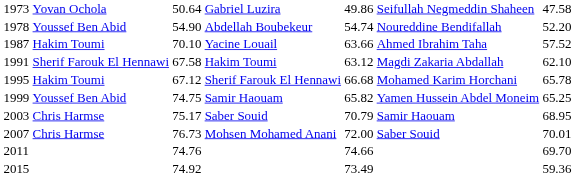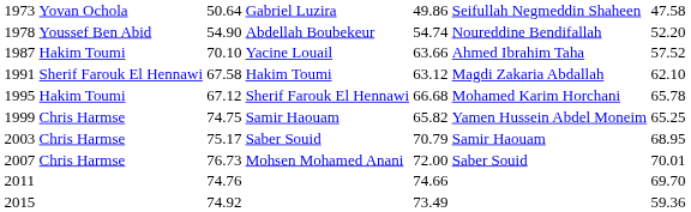 <table>
 <tr>
 <td>1973</td>
 <td><a href='#'>Yovan Ochola</a><br> </td>
 <td>50.64</td>
 <td><a href='#'>Gabriel Luzira</a><br> </td>
 <td>49.86</td>
 <td><a href='#'>Seifullah Negmeddin Shaheen</a><br> </td>
 <td>47.58</td>
 </tr>
 <tr>
 <td>1978</td>
 <td><a href='#'>Youssef Ben Abid</a><br> </td>
 <td>54.90</td>
 <td><a href='#'>Abdellah Boubekeur</a><br> </td>
 <td>54.74</td>
 <td><a href='#'>Noureddine Bendifallah</a><br> </td>
 <td>52.20</td>
 </tr>
 <tr>
 <td>1987</td>
 <td><a href='#'>Hakim Toumi</a><br> </td>
 <td>70.10</td>
 <td><a href='#'>Yacine Louail</a><br> </td>
 <td>63.66</td>
 <td><a href='#'>Ahmed Ibrahim Taha</a><br> </td>
 <td>57.52</td>
 </tr>
 <tr>
 <td>1991</td>
 <td><a href='#'>Sherif Farouk El Hennawi</a><br> </td>
 <td>67.58</td>
 <td><a href='#'>Hakim Toumi</a><br> </td>
 <td>63.12</td>
 <td><a href='#'>Magdi Zakaria Abdallah</a><br> </td>
 <td>62.10</td>
 </tr>
 <tr>
 <td>1995</td>
 <td><a href='#'>Hakim Toumi</a><br> </td>
 <td>67.12</td>
 <td><a href='#'>Sherif Farouk El Hennawi</a><br> </td>
 <td>66.68</td>
 <td><a href='#'>Mohamed Karim Horchani</a><br> </td>
 <td>65.78</td>
 </tr>
 <tr>
 <td>1999</td>
-<td><a href='#'>Youssef Ben Abid</a><br> </td>
+<td><a href='#'>Chris Harmse</a><br> </td>
 <td>74.75</td>
 <td><a href='#'>Samir Haouam</a><br> </td>
 <td>65.82</td>
 <td><a href='#'>Yamen Hussein Abdel Moneim</a><br> </td>
 <td>65.25</td>
 </tr>
 <tr>
 <td>2003<br></td>
 <td><a href='#'>Chris Harmse</a> <br> </td>
 <td>75.17</td>
 <td><a href='#'>Saber Souid</a> <br> </td>
 <td>70.79</td>
 <td><a href='#'>Samir Haouam</a> <br> </td>
 <td>68.95</td>
 </tr>
 <tr>
 <td>2007<br></td>
 <td><a href='#'>Chris Harmse</a> <br> </td>
 <td>76.73</td>
 <td><a href='#'>Mohsen Mohamed Anani</a> <br> </td>
 <td>72.00</td>
 <td><a href='#'>Saber Souid</a> <br> </td>
 <td>70.01</td>
 </tr>
 <tr>
 <td>2011<br></td>
 <td></td>
 <td>74.76</td>
 <td></td>
 <td>74.66</td>
 <td></td>
 <td>69.70</td>
 </tr>
 <tr>
 <td>2015</td>
 <td></td>
 <td>74.92</td>
 <td></td>
 <td>73.49</td>
 <td></td>
 <td>59.36</td>
 </tr>
 </table>
